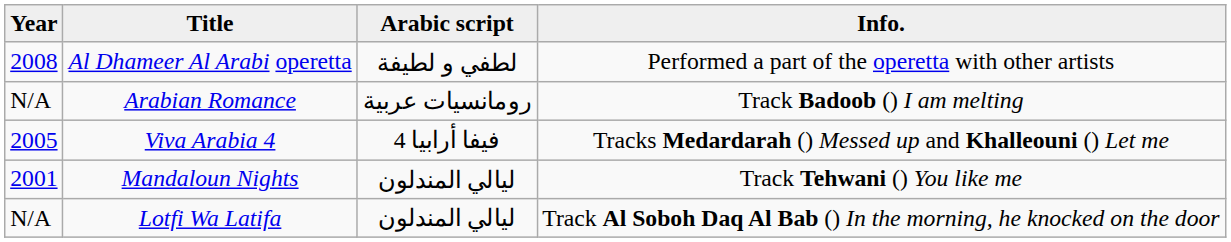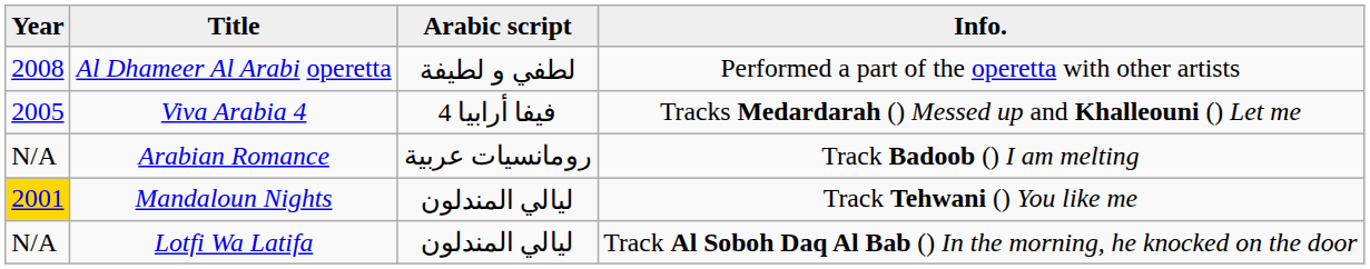 <table class="wikitable">
 <tr>
 <th style="background:#efefef;">Year</th>
 <th style="background:#efefef;">Title</th>
 <th style="background:#efefef;">Arabic script</th>
 <th style="background:#efefef;">Info.</th>
 </tr>
 <tr>
 <td><a href='#'>2008</a></td>
 <td style="text-align:center;"><em><a href='#'>Al Dhameer Al Arabi</a></em> <a href='#'>operetta</a></td>
 <td style="text-align:center;">لطفي و لطيفة</td>
 <td style="text-align:center;">Performed a part of the <a href='#'>operetta</a> with other artists</td>
 </tr>
 <tr>
+<td><a href='#'>2005</a></td>
+<td style="text-align:center;"><em><a href='#'>Viva Arabia 4</a></em></td>
+<td style="text-align:center;">فيفا أرابيا 4</td>
+<td style="text-align:center;">Tracks <strong>Medardarah</strong> () <em>Messed up</em> and <strong>Khalleouni</strong> () <em>Let me</em></td>
+</tr>
+<tr>
 <td>N/A</td>
 <td style="text-align:center;"><em><a href='#'>Arabian Romance</a></em></td>
 <td style="text-align:center;">رومانسيات عربية</td>
 <td style="text-align:center;">Track <strong>Badoob</strong> () <em>I am melting</em></td>
 </tr>
 <tr>
-<td><a href='#'>2005</a></td>
-<td style="text-align:center;"><em><a href='#'>Viva Arabia 4</a></em></td>
-<td style="text-align:center;">فيفا أرابيا 4</td>
-<td style="text-align:center;">Tracks <strong>Medardarah</strong> () <em>Messed up</em> and <strong>Khalleouni</strong> () <em>Let me</em></td>
-</tr>
-<tr>
-<td><a href='#'>2001</a></td>
+<td style="background: gold;"><a href='#'>2001</a></td>
 <td style="text-align:center;"><em><a href='#'>Mandaloun Nights</a></em></td>
 <td style="text-align:center;">ليالي المندلون</td>
 <td style="text-align:center;">Track <strong>Tehwani</strong> () <em>You like me</em></td>
 </tr>
 <tr>
 <td>N/A</td>
 <td style="text-align:center;"><em><a href='#'>Lotfi Wa Latifa</a></em></td>
 <td style="text-align:center;">ليالي المندلون</td>
 <td style="text-align:center;">Track <strong>Al Soboh Daq Al Bab</strong> () <em>In the morning, he knocked on the door</em></td>
 </tr>
 </table>
